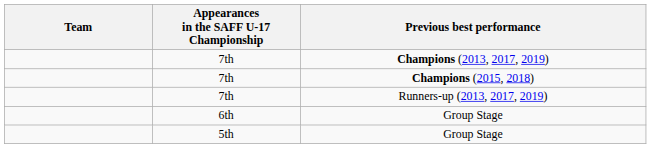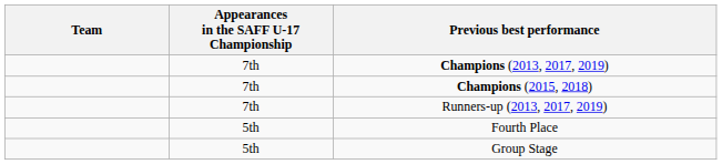 <table class="wikitable">
 <tr>
 <th style="width:16.67%;">Team</th>
 <th style="width:16.67%;">Appearances <br> in the SAFF U-17 Championship</th>
 <th width=39%>Previous best performance</th>
 </tr>
 <tr>
 <td align="left"></td>
 <td align=center>7th</td>
 <td align=center><strong>Champions</strong> (<a href='#'>2013</a>, <a href='#'>2017</a>, <a href='#'>2019</a>)</td>
 </tr>
 <tr>
 <td align="left"></td>
 <td align=center>7th</td>
 <td align=center><strong>Champions</strong> (<a href='#'>2015</a>, <a href='#'>2018</a>)</td>
 </tr>
 <tr>
 <td align="left"></td>
 <td align=center>7th</td>
 <td align=center>Runners-up (<a href='#'>2013</a>, <a href='#'>2017</a>, <a href='#'>2019</a>)</td>
 </tr>
 <tr>
 <td align="left"></td>
-<td align=center>6th</td>
-<td align=center>Group Stage</td>
+<td align=center>5th</td>
+<td align=center>Fourth Place</td>
 </tr>
 <tr>
 <td align="left"></td>
 <td align=center>5th</td>
 <td align=center>Group Stage</td>
 </tr>
 </table>
